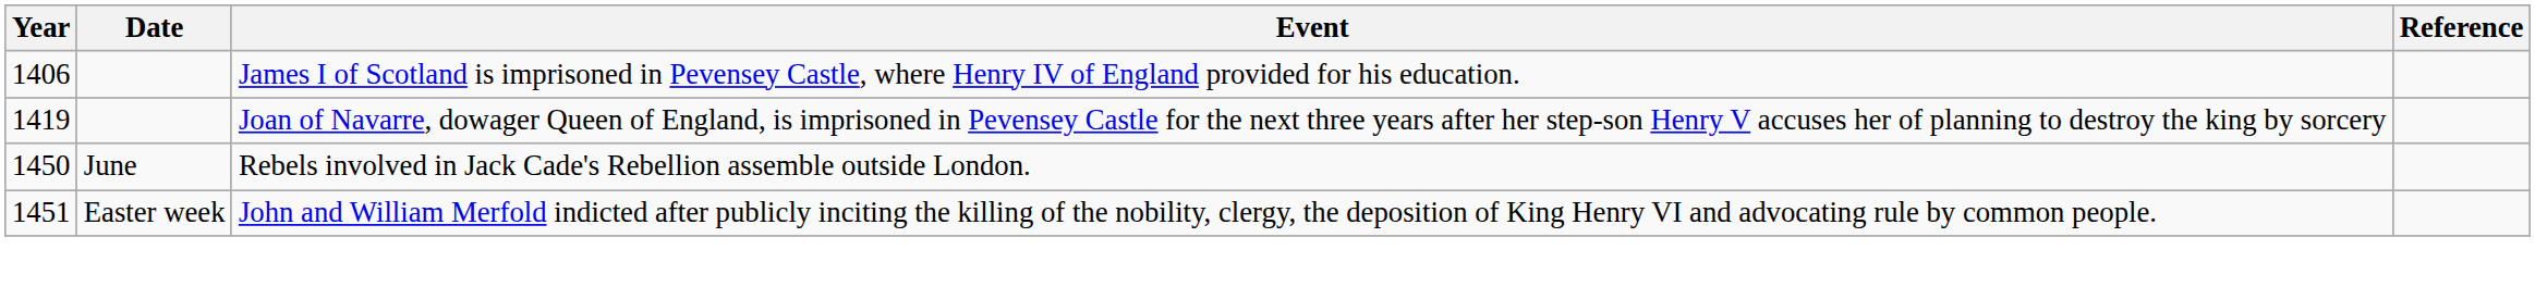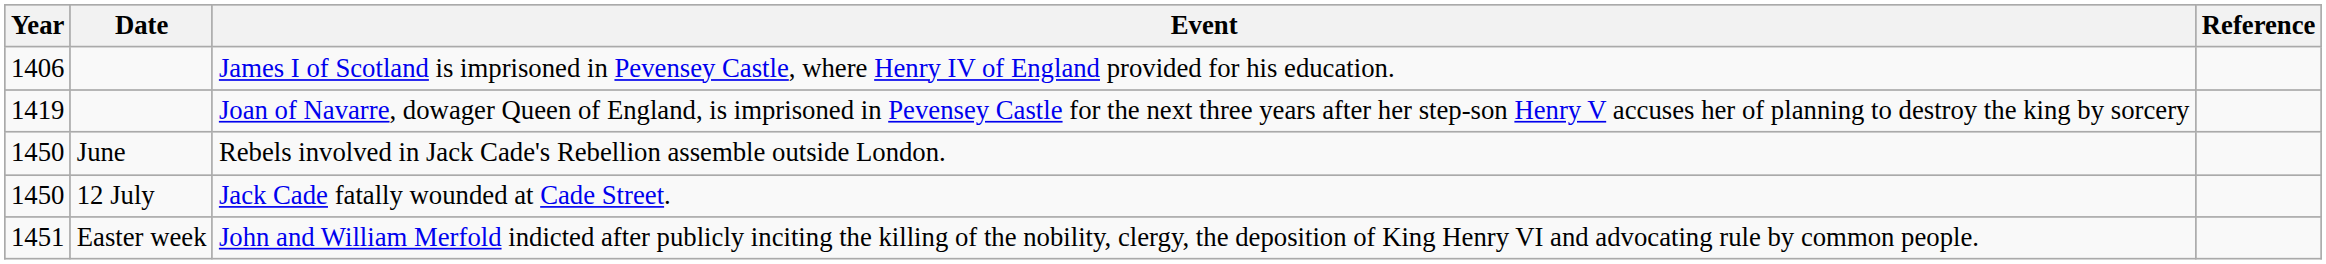 <table class="wikitable">
 <tr>
 <th TITTY>Year</th>
 <th TITTY>Date</th>
 <th>Event</th>
 <th>Reference</th>
 </tr>
 <tr>
 <td>1406</td>
 <td></td>
 <td><a href='#'>James I of Scotland</a> is imprisoned in <a href='#'>Pevensey Castle</a>, where <a href='#'>Henry IV of England</a> provided for his education.</td>
 <td></td>
 </tr>
 <tr>
 <td>1419</td>
 <td></td>
 <td><a href='#'>Joan of Navarre</a>, dowager Queen of England, is imprisoned in <a href='#'>Pevensey Castle</a> for the next three years after her step-son <a href='#'>Henry V</a> accuses her of planning to destroy the king by sorcery</td>
 <td></td>
 </tr>
 <tr>
 <td>1450</td>
 <td>June</td>
 <td>Rebels involved in Jack Cade's Rebellion assemble outside London.</td>
 <td></td>
 </tr>
 <tr>
+<td>1450</td>
+<td>12 July</td>
+<td><a href='#'>Jack Cade</a> fatally wounded at <a href='#'>Cade Street</a>.</td>
+<td></td>
+</tr>
+<tr>
 <td>1451</td>
 <td>Easter week</td>
 <td><a href='#'>John and William Merfold</a> indicted after publicly inciting the killing of the nobility, clergy, the deposition of King Henry VI and advocating rule by common people.</td>
 <td></td>
 </tr>
 </table>
